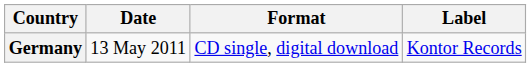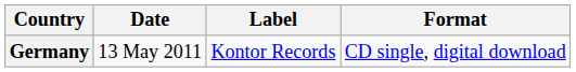 <table class="wikitable plainrowheaders">
 <tr>
 <th scope="col">Country</th>
 <th scope="col">Date</th>
+<th scope="col">Label</th>
 <th scope="col">Format</th>
-<th scope="col">Label</th>
 </tr>
 <tr>
 <th scope="row">Germany</th>
 <td>13 May 2011</td>
+<td><a href='#'>Kontor Records</a></td>
 <td><a href='#'>CD single</a>, <a href='#'>digital download</a></td>
-<td><a href='#'>Kontor Records</a></td>
 </tr>
 </table>
